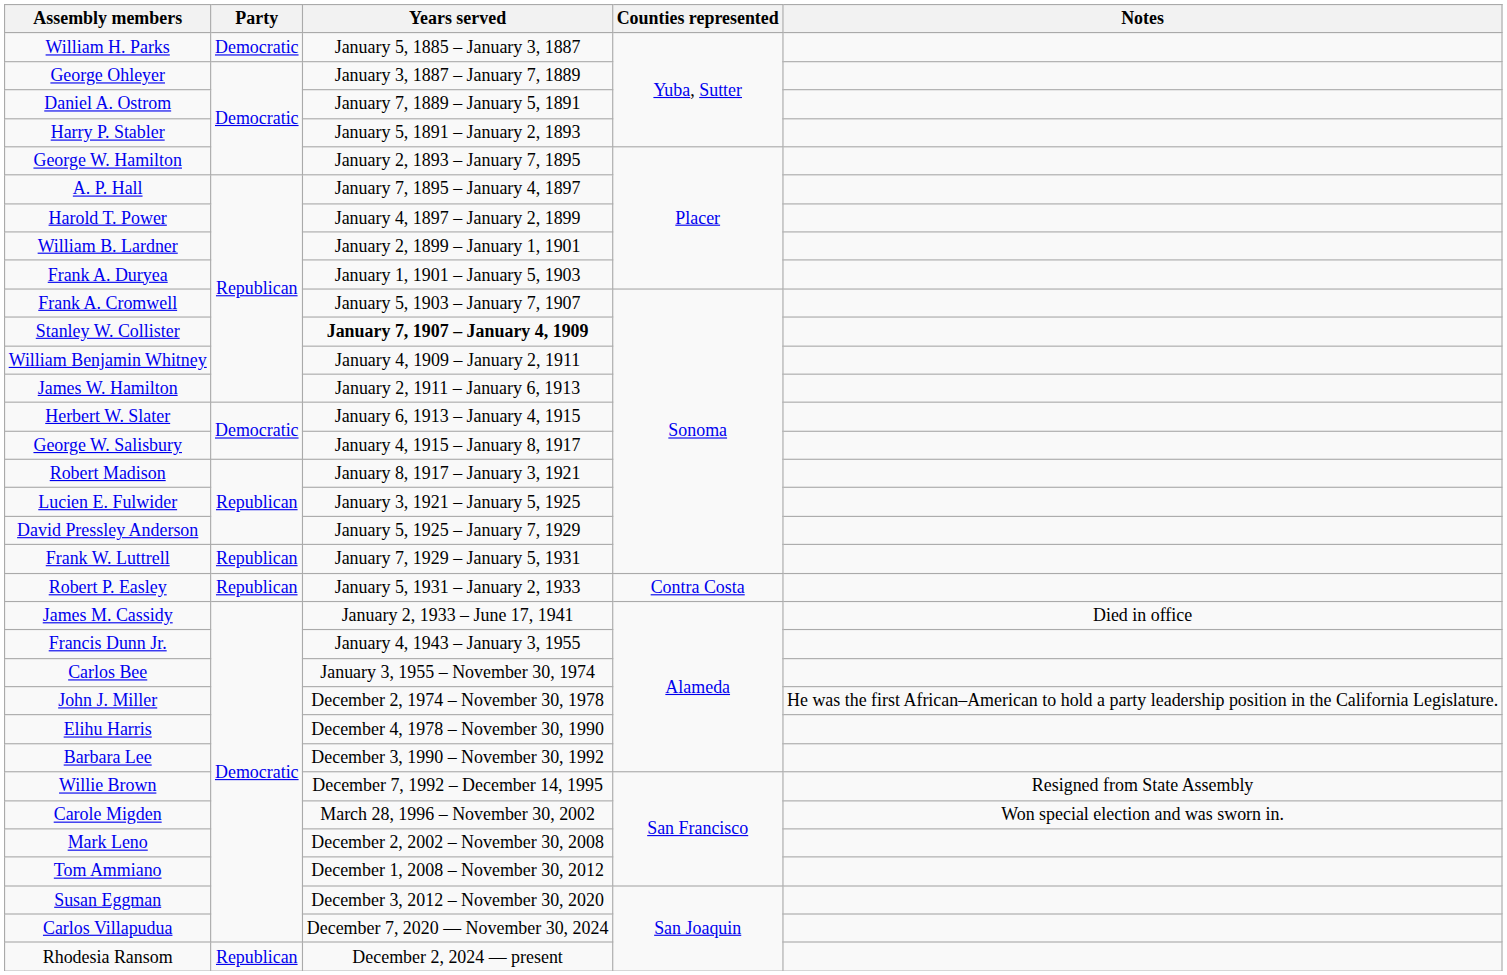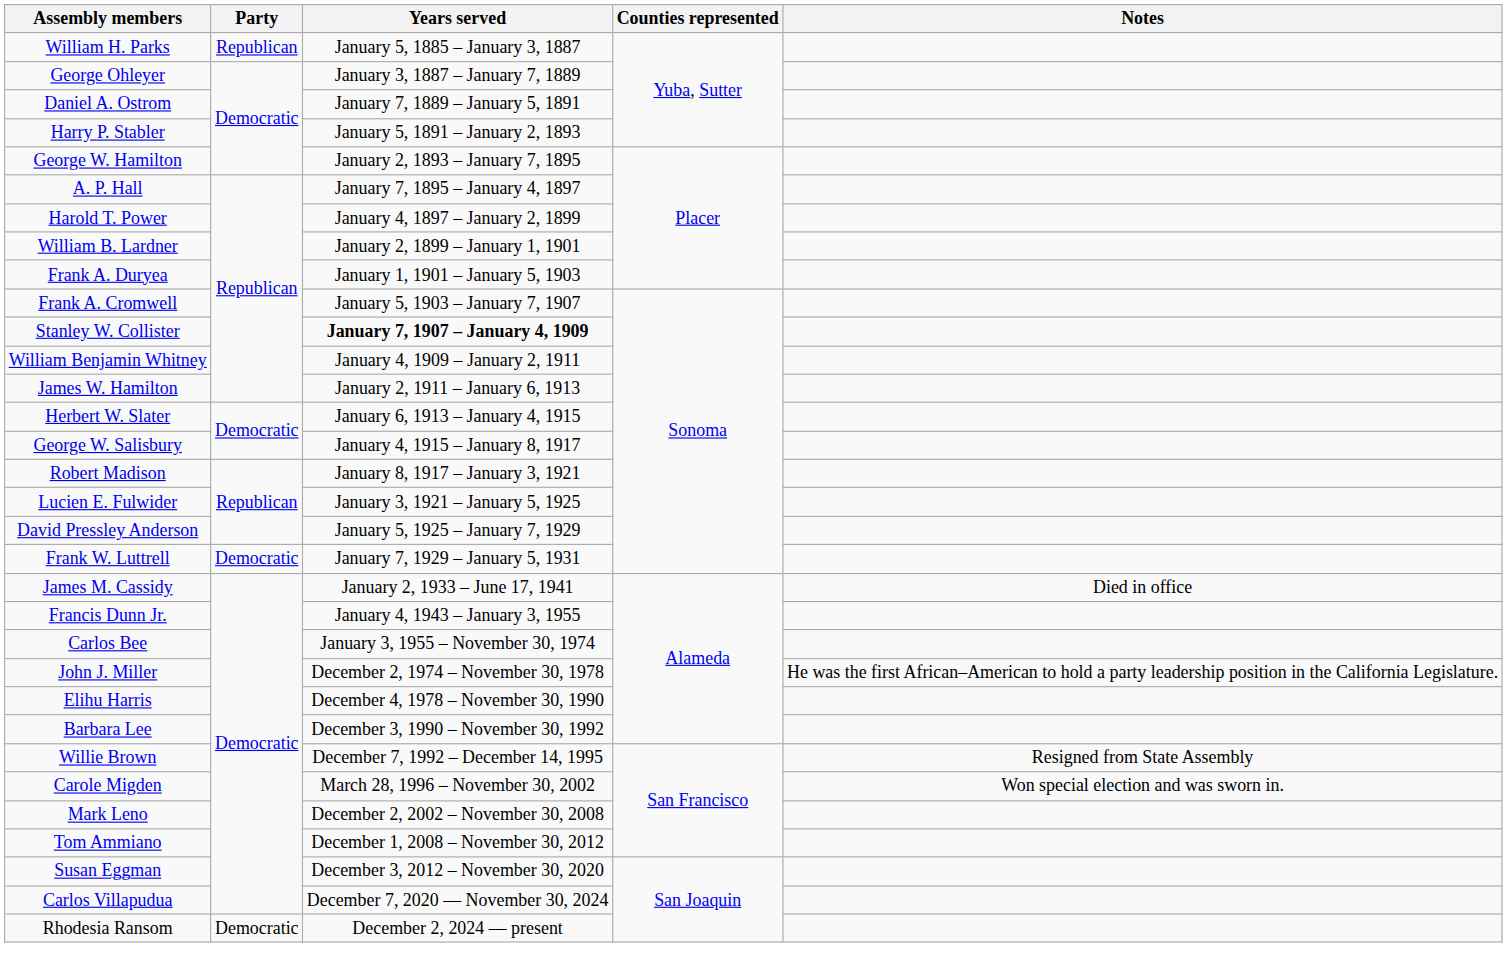 <table class=wikitable style="text-align:center">
 <tr>
 <th>Assembly members</th>
 <th>Party</th>
 <th>Years served</th>
 <th>Counties represented</th>
 <th>Notes</th>
 </tr>
 <tr>
 <td><a href='#'>William H. Parks</a></td>
-<td><a href='#'>Democratic</a></td>
+<td><a href='#'>Republican</a></td>
 <td>January 5, 1885 – January 3, 1887</td>
 <td rowspan=4><a href='#'>Yuba</a>, <a href='#'>Sutter</a></td>
 <td></td>
 </tr>
 <tr>
 <td><a href='#'>George Ohleyer</a></td>
 <td rowspan=4 ><a href='#'>Democratic</a></td>
 <td>January 3, 1887 – January 7, 1889</td>
 <td></td>
 </tr>
 <tr>
 <td><a href='#'>Daniel A. Ostrom</a></td>
 <td>January 7, 1889 – January 5, 1891</td>
 <td></td>
 </tr>
 <tr>
 <td><a href='#'>Harry P. Stabler</a></td>
 <td>January 5, 1891 – January 2, 1893</td>
 <td></td>
 </tr>
 <tr>
 <td><a href='#'>George W. Hamilton</a></td>
 <td>January 2, 1893 – January 7, 1895</td>
 <td rowspan=5><a href='#'>Placer</a></td>
 <td></td>
 </tr>
 <tr>
 <td><a href='#'>A. P. Hall</a></td>
 <td rowspan=8 ><a href='#'>Republican</a></td>
 <td>January 7, 1895 – January 4, 1897</td>
 <td></td>
 </tr>
 <tr>
 <td><a href='#'>Harold T. Power</a></td>
 <td>January 4, 1897 – January 2, 1899</td>
 <td></td>
 </tr>
 <tr>
 <td><a href='#'>William B. Lardner</a></td>
 <td>January 2, 1899 – January 1, 1901</td>
 <td></td>
 </tr>
 <tr>
 <td><a href='#'>Frank A. Duryea</a></td>
 <td>January 1, 1901 – January 5, 1903</td>
 <td></td>
 </tr>
 <tr>
 <td><a href='#'>Frank A. Cromwell</a></td>
 <td>January 5, 1903 – January 7, 1907</td>
 <td rowspan=10><a href='#'>Sonoma</a></td>
 <td></td>
 </tr>
 <tr>
 <td><a href='#'>Stanley W. Collister</a></td>
 <td><strong>January 7, 1907 – January 4, 1909</strong></td>
 <td></td>
 </tr>
 <tr>
 <td><a href='#'>William Benjamin Whitney</a></td>
 <td>January 4, 1909 – January 2, 1911</td>
 <td></td>
 </tr>
 <tr>
 <td><a href='#'>James W. Hamilton</a></td>
 <td>January 2, 1911 – January 6, 1913</td>
 <td></td>
 </tr>
 <tr>
 <td><a href='#'>Herbert W. Slater</a></td>
 <td rowspan=2 ><a href='#'>Democratic</a></td>
 <td>January 6, 1913 – January 4, 1915</td>
 <td></td>
 </tr>
 <tr>
 <td><a href='#'>George W. Salisbury</a></td>
 <td>January 4, 1915 – January 8, 1917</td>
 <td></td>
 </tr>
 <tr>
 <td><a href='#'>Robert Madison</a></td>
 <td rowspan=3 ><a href='#'>Republican</a></td>
 <td>January 8, 1917 – January 3, 1921</td>
 <td></td>
 </tr>
 <tr>
 <td><a href='#'>Lucien E. Fulwider</a></td>
 <td>January 3, 1921 – January 5, 1925</td>
 <td></td>
 </tr>
 <tr>
 <td><a href='#'>David Pressley Anderson</a></td>
 <td>January 5, 1925 – January 7, 1929</td>
 <td></td>
 </tr>
 <tr>
 <td><a href='#'>Frank W. Luttrell</a></td>
-<td><a href='#'>Republican</a></td>
+<td><a href='#'>Democratic</a></td>
 <td>January 7, 1929 – January 5, 1931</td>
-<td></td>
-</tr>
-<tr>
-<td><a href='#'>Robert P. Easley</a></td>
-<td><a href='#'>Republican</a></td>
-<td>January 5, 1931 – January 2, 1933</td>
-<td><a href='#'>Contra Costa</a></td>
 <td></td>
 </tr>
 <tr>
 <td><a href='#'>James M. Cassidy</a></td>
 <td rowspan=12 ><a href='#'>Democratic</a></td>
 <td>January 2, 1933 – June 17, 1941</td>
 <td rowspan=6><a href='#'>Alameda</a></td>
 <td>Died in office</td>
 </tr>
 <tr>
 <td><a href='#'>Francis Dunn Jr.</a></td>
 <td>January 4, 1943 – January 3, 1955</td>
 <td></td>
 </tr>
 <tr>
 <td><a href='#'>Carlos Bee</a></td>
 <td>January 3, 1955 – November 30, 1974</td>
 <td></td>
 </tr>
 <tr>
 <td><a href='#'>John J. Miller</a></td>
 <td>December 2, 1974 – November 30, 1978</td>
 <td>He was the first African–American to hold a party leadership position in the California Legislature.</td>
 </tr>
 <tr>
 <td><a href='#'>Elihu Harris</a></td>
 <td>December 4, 1978 – November 30, 1990</td>
 <td></td>
 </tr>
 <tr>
 <td><a href='#'>Barbara Lee</a></td>
 <td>December 3, 1990 – November 30, 1992</td>
 <td></td>
 </tr>
 <tr>
 <td><a href='#'>Willie Brown</a></td>
 <td>December 7, 1992 – December 14, 1995</td>
 <td rowspan=4><a href='#'>San Francisco</a></td>
 <td>Resigned from State Assembly</td>
 </tr>
 <tr>
 <td><a href='#'>Carole Migden</a></td>
 <td>March 28, 1996 – November 30, 2002</td>
 <td>Won special election and was sworn in.</td>
 </tr>
 <tr>
 <td><a href='#'>Mark Leno</a></td>
 <td>December 2, 2002 – November 30, 2008</td>
 <td></td>
 </tr>
 <tr>
 <td><a href='#'>Tom Ammiano</a></td>
 <td>December 1, 2008 – November 30, 2012</td>
 <td></td>
 </tr>
 <tr>
 <td><a href='#'>Susan Eggman</a></td>
 <td>December 3, 2012 – November 30, 2020</td>
 <td rowspan="3"><a href='#'>San Joaquin</a></td>
 <td></td>
 </tr>
 <tr>
 <td><a href='#'>Carlos Villapudua</a></td>
 <td>December 7, 2020 — November 30, 2024</td>
 <td></td>
 </tr>
 <tr>
 <td>Rhodesia Ransom</td>
-<td><a href='#'>Republican</a></td>
+<td>Democratic</td>
 <td>December 2, 2024 — present</td>
 </tr>
 </table>
